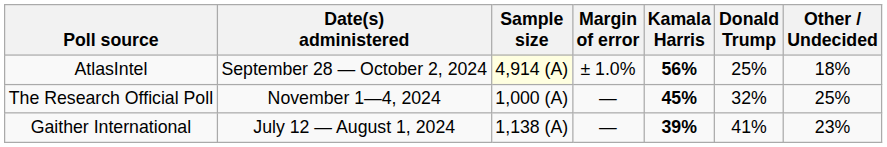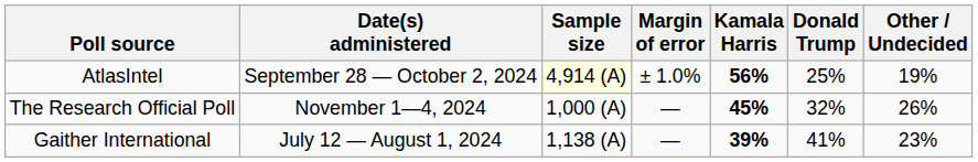 <table class="wikitable sortable mw-datatable" style="font-size:90%;text-align:center;line-height:17px">
 <tr valign=bottom>
 <th>Poll source</th>
 <th>Date(s)<br>administered</th>
 <th>Sample<br>size</th>
 <th>Margin<br>of error</th>
 <th class="unsortable">Kamala<br>Harris<br></th>
 <th class="unsortable">Donald<br>Trump<br></th>
 <th class="unsortable">Other /<br>Undecided</th>
 </tr>
 <tr>
 <td>AtlasIntel</td>
 <td>September 28 — October 2, 2024</td>
 <td style="background: lightyellow;">4,914 (A)</td>
 <td>± 1.0%</td>
 <td><strong>56%</strong></td>
 <td>25%</td>
-<td>18%</td>
+<td>19%</td>
 </tr>
 <tr>
 <td>The Research Official Poll</td>
 <td>November 1—4, 2024</td>
 <td>1,000 (A)</td>
 <td>—</td>
 <td><strong>45%</strong></td>
 <td>32%</td>
-<td>25%</td>
+<td>26%</td>
 </tr>
 <tr>
 <td>Gaither International</td>
 <td>July 12 — August 1, 2024</td>
 <td>1,138 (A)</td>
 <td>—</td>
 <td><strong>39%</strong></td>
 <td>41%</td>
 <td>23%</td>
 </tr>
 </table>
